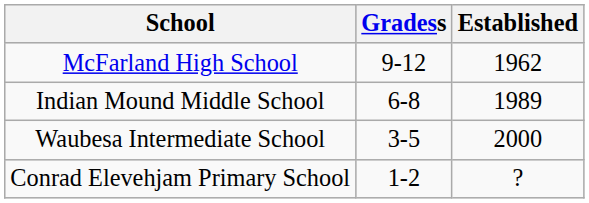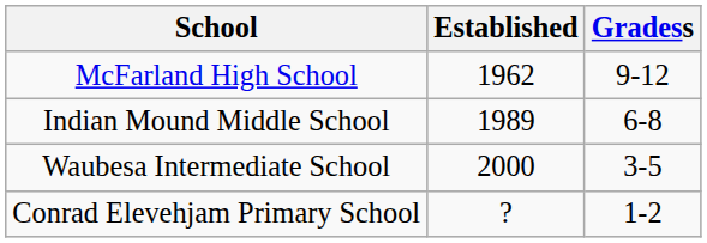 <table class="wikitable">
 <tr>
 <th>School</th>
+<th>Established</th>
 <th><a href='#'>Grades</a>s</th>
-<th>Established</th>
 </tr>
 <tr>
 <td style="text-align:center;"><a href='#'>McFarland High School</a></td>
+<td style="text-align:center;">1962</td>
 <td style="text-align:center;">9-12</td>
-<td style="text-align:center;">1962</td>
 </tr>
 <tr>
 <td style="text-align:center;">Indian Mound Middle School</td>
+<td style="text-align:center;">1989</td>
 <td style="text-align:center;">6-8</td>
-<td style="text-align:center;">1989</td>
 </tr>
 <tr>
 <td style="text-align:center;">Waubesa Intermediate School</td>
+<td style="text-align:center;">2000</td>
 <td style="text-align:center;">3-5</td>
-<td style="text-align:center;">2000</td>
 </tr>
 <tr>
 <td style="text-align:center;">Conrad Elevehjam Primary School</td>
+<td style="text-align:center;">?</td>
 <td style="text-align:center;">1-2</td>
-<td style="text-align:center;">?</td>
 </tr>
 </table>
